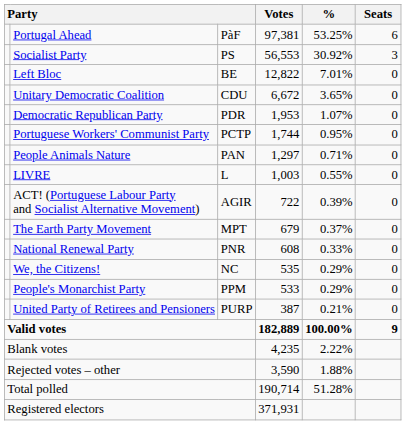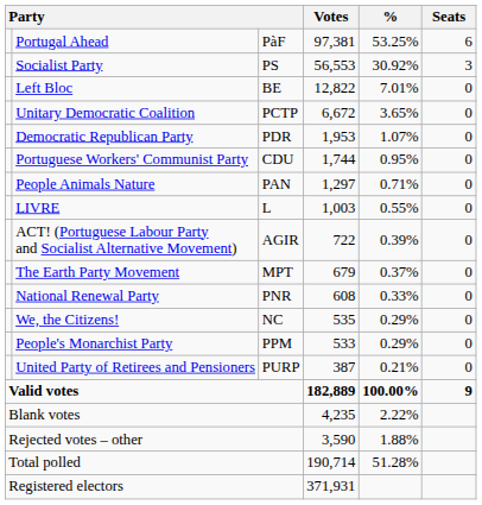 <table class="wikitable" border="1" style="text-align:right;">
 <tr>
 <th style="text-align:left;" colspan=3>Party</th>
 <th align=center width="50">Votes</th>
 <th align=center width="50">%</th>
 <th align=center width="50">Seats</th>
 </tr>
 <tr>
 <td></td>
 <td align=left><a href='#'>Portugal Ahead</a></td>
 <td align=left>PàF</td>
 <td>97,381</td>
 <td>53.25%</td>
 <td>6</td>
 </tr>
 <tr>
 <td></td>
 <td align=left><a href='#'>Socialist Party</a></td>
 <td align=left>PS</td>
 <td>56,553</td>
 <td>30.92%</td>
 <td>3</td>
 </tr>
 <tr>
 <td></td>
 <td align=left><a href='#'>Left Bloc</a></td>
 <td align=left>BE</td>
 <td>12,822</td>
 <td>7.01%</td>
 <td>0</td>
 </tr>
 <tr>
 <td></td>
 <td align=left style="white-space: nowrap;"><a href='#'>Unitary Democratic Coalition</a></td>
-<td align=left>CDU</td>
+<td align=left>PCTP</td>
 <td>6,672</td>
 <td>3.65%</td>
 <td>0</td>
 </tr>
 <tr>
 <td></td>
 <td align=left><a href='#'>Democratic Republican Party</a></td>
 <td align=left>PDR</td>
 <td>1,953</td>
 <td>1.07%</td>
 <td>0</td>
 </tr>
 <tr>
 <td></td>
 <td align=left><a href='#'>Portuguese Workers' Communist Party</a></td>
-<td align=left>PCTP</td>
+<td align=left>CDU</td>
 <td>1,744</td>
 <td>0.95%</td>
 <td>0</td>
 </tr>
 <tr>
 <td></td>
 <td align=left><a href='#'>People Animals Nature</a></td>
 <td align=left>PAN</td>
 <td>1,297</td>
 <td>0.71%</td>
 <td>0</td>
 </tr>
 <tr>
 <td></td>
 <td align=left><a href='#'>LIVRE</a></td>
 <td align=left>L</td>
 <td>1,003</td>
 <td>0.55%</td>
 <td>0</td>
 </tr>
 <tr>
 <td></td>
 <td align=left>ACT! (<a href='#'>Portuguese Labour Party</a><br>and <a href='#'>Socialist Alternative Movement</a>)</td>
 <td align=left>AGIR</td>
 <td>722</td>
 <td>0.39%</td>
 <td>0</td>
 </tr>
 <tr>
 <td></td>
 <td align=left><a href='#'>The Earth Party Movement</a></td>
 <td align=left>MPT</td>
 <td>679</td>
 <td>0.37%</td>
 <td>0</td>
 </tr>
 <tr>
 <td></td>
 <td align=left><a href='#'>National Renewal Party</a></td>
 <td align=left>PNR</td>
 <td>608</td>
 <td>0.33%</td>
 <td>0</td>
 </tr>
 <tr>
 <td></td>
 <td align=left><a href='#'>We, the Citizens!</a></td>
 <td align=left>NC</td>
 <td>535</td>
 <td>0.29%</td>
 <td>0</td>
 </tr>
 <tr>
 <td></td>
 <td align=left><a href='#'>People's Monarchist Party</a></td>
 <td align=left>PPM</td>
 <td>533</td>
 <td>0.29%</td>
 <td>0</td>
 </tr>
 <tr>
 <td></td>
 <td align=left><a href='#'>United Party of Retirees and Pensioners</a></td>
 <td align=left>PURP</td>
 <td>387</td>
 <td>0.21%</td>
 <td>0</td>
 </tr>
 <tr style="font-weight:bold">
 <td align=left colspan=3>Valid votes</td>
 <td>182,889</td>
 <td>100.00%</td>
 <td>9</td>
 </tr>
 <tr>
 <td align=left colspan=3>Blank votes</td>
 <td>4,235</td>
 <td>2.22%</td>
 <td></td>
 </tr>
 <tr>
 <td align=left colspan=3>Rejected votes – other</td>
 <td>3,590</td>
 <td>1.88%</td>
 <td></td>
 </tr>
 <tr>
 <td align=left colspan=3>Total polled</td>
 <td>190,714</td>
 <td>51.28%</td>
 <td></td>
 </tr>
 <tr>
 <td align=left colspan=3>Registered electors</td>
 <td>371,931</td>
 <td></td>
 <td></td>
 </tr>
 </table>
